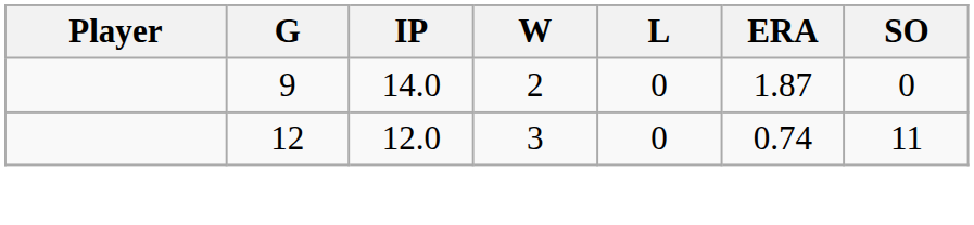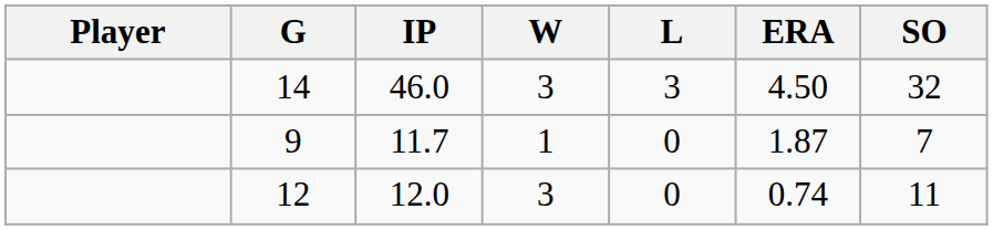 <table class="wikitable sortable">
 <tr>
 <th bgcolor="#DDDDFF" width="16%">Player</th>
 <th bgcolor="#DDDDFF" width="9%">G</th>
 <th bgcolor="#DDDDFF" width="9%">IP</th>
 <th bgcolor="#DDDDFF" width="9%">W</th>
 <th bgcolor="#DDDDFF" width="9%">L</th>
 <th bgcolor="#DDDDFF" width="9%">ERA</th>
 <th bgcolor="#DDDDFF" width="9%">SO</th>
 </tr>
 <tr align="center">
 <td></td>
+<td>14</td>
+<td>46.0</td>
+<td>3</td>
+<td>3</td>
+<td>4.50</td>
+<td>32</td>
+</tr>
+<tr align="center">
+<td></td>
 <td>9</td>
-<td>14.0</td>
-<td>2</td>
+<td>11.7</td>
+<td>1</td>
 <td>0</td>
 <td>1.87</td>
-<td>0</td>
+<td>7</td>
 </tr>
 <tr align="center">
 <td></td>
 <td>12</td>
 <td>12.0</td>
 <td>3</td>
 <td>0</td>
 <td>0.74</td>
 <td>11</td>
 </tr>
 </table>
